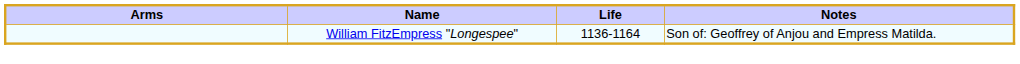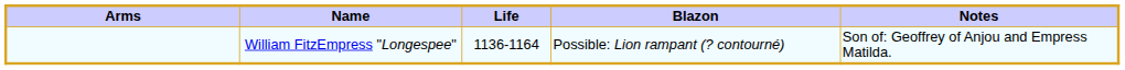 <table width="100%" border="1" cellpadding="2" cellspacing="0" style="margin: 0.5em 0.3em 0.5em 0; background: #f9f9f9; border: 3px solid goldenrod; border-collapse: collapse;">
 <tr>
 <th width="21%" bgcolor = "#ccccff">Arms</th>
 <th width="20%" bgcolor = "#ccccff">Name</th>
 <th width="8%" bgcolor = "#ccccff">Life</th>
+<th width="26%" bgcolor = "#ccccff">Blazon</th>
 <th width="26%" bgcolor = "#ccccff">Notes</th>
 </tr>
 <tr bgcolor=f0fcff>
 <td align="center"></td>
 <td align="center"><a href='#'>William FitzEmpress</a> "<em>Longespee</em>"</td>
 <td align="center">1136-1164</td>
+<td>Possible: <em>Lion rampant (? contourné)</em></td>
 <td>Son of: Geoffrey of Anjou and Empress Matilda.</td>
 </tr>
 </table>
